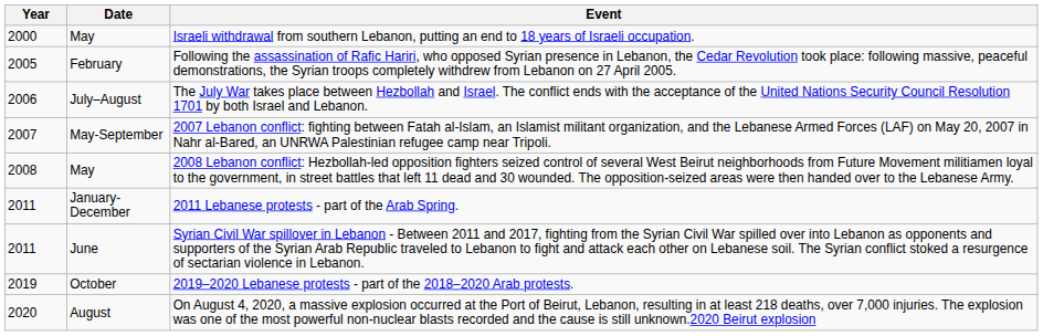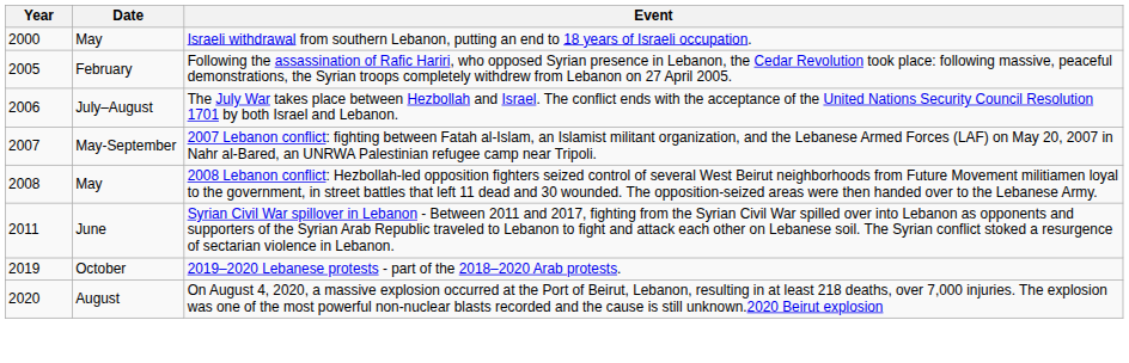 <table class="wikitable" width="100%">
 <tr>
 <th style="width:6%">Year</th>
 <th style="width:10%">Date</th>
 <th>Event</th>
 </tr>
 <tr>
 <td>2000</td>
 <td>May</td>
 <td><a href='#'>Israeli withdrawal</a> from southern Lebanon, putting an end to <a href='#'>18 years of Israeli occupation</a>.</td>
 </tr>
 <tr>
 <td>2005</td>
 <td>February</td>
 <td>Following the <a href='#'>assassination of Rafic Hariri</a>, who opposed Syrian presence in Lebanon, the <a href='#'>Cedar Revolution</a> took place: following massive, peaceful demonstrations, the Syrian troops completely withdrew from Lebanon on 27 April 2005.</td>
 </tr>
 <tr>
 <td>2006</td>
 <td>July–August</td>
 <td>The <a href='#'>July War</a> takes place between <a href='#'>Hezbollah</a> and <a href='#'>Israel</a>. The conflict ends with the acceptance of the <a href='#'>United Nations Security Council Resolution 1701</a> by both Israel and Lebanon.</td>
 </tr>
 <tr>
 <td>2007</td>
 <td>May-September</td>
 <td><a href='#'>2007 Lebanon conflict</a>: fighting between Fatah al-Islam, an Islamist militant organization, and the Lebanese Armed Forces (LAF) on May 20, 2007 in Nahr al-Bared, an UNRWA Palestinian refugee camp near Tripoli.</td>
 </tr>
 <tr>
 <td>2008</td>
 <td>May</td>
 <td><a href='#'>2008 Lebanon conflict</a>: Hezbollah-led opposition fighters seized control of several West Beirut neighborhoods from Future Movement militiamen loyal to the government, in street battles that left 11 dead and 30 wounded. The opposition-seized areas were then handed over to the Lebanese Army.</td>
 </tr>
 <tr>
 <td>2011</td>
-<td>January-December</td>
-<td><a href='#'>2011 Lebanese protests</a> - part of the <a href='#'>Arab Spring</a>.</td>
-</tr>
-<tr>
-<td>2011</td>
 <td>June</td>
 <td><a href='#'>Syrian Civil War spillover in Lebanon</a> - Between 2011 and 2017, fighting from the Syrian Civil War spilled over into Lebanon as opponents and supporters of the Syrian Arab Republic traveled to Lebanon to fight and attack each other on Lebanese soil. The Syrian conflict stoked a resurgence of sectarian violence in Lebanon.</td>
 </tr>
 <tr>
 <td>2019</td>
 <td>October</td>
 <td><a href='#'>2019–2020 Lebanese protests</a> - part of the <a href='#'>2018–2020 Arab protests</a>.</td>
 </tr>
 <tr>
 <td>2020</td>
 <td>August</td>
 <td>On August 4, 2020, a massive explosion occurred at the Port of Beirut, Lebanon, resulting in at least 218 deaths, over 7,000 injuries. The explosion was one of the most powerful non-nuclear blasts recorded and the cause is still unknown.<a href='#'>2020 Beirut explosion</a></td>
 </tr>
 </table>
